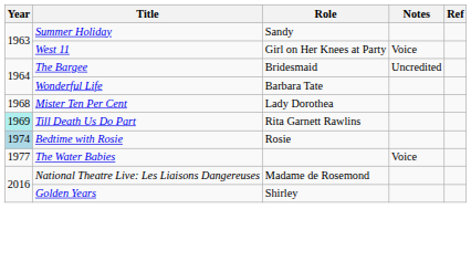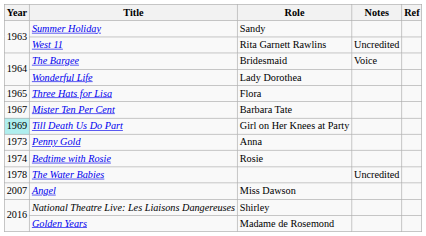 <table class="wikitable">
 <tr>
 <th>Year</th>
 <th>Title</th>
 <th>Role</th>
 <th>Notes</th>
 <th>Ref</th>
 </tr>
 <tr>
 <td rowspan=2>1963</td>
 <td><em><a href='#'>Summer Holiday</a></em></td>
 <td>Sandy</td>
 <td></td>
 <td></td>
 </tr>
 <tr>
 <td><em><a href='#'>West 11</a></em></td>
-<td>Girl on Her Knees at Party</td>
-<td>Voice</td>
+<td>Rita Garnett Rawlins</td>
+<td>Uncredited</td>
 <td></td>
 </tr>
 <tr>
 <td rowspan=2>1964</td>
 <td><em><a href='#'>The Bargee</a></em></td>
 <td>Bridesmaid</td>
-<td>Uncredited</td>
+<td>Voice</td>
 <td></td>
 </tr>
 <tr>
 <td><em><a href='#'>Wonderful Life</a></em></td>
-<td>Barbara Tate</td>
+<td>Lady Dorothea</td>
 <td></td>
 <td></td>
 </tr>
 <tr>
-<td>1968</td>
+<td>1965</td>
+<td><em><a href='#'>Three Hats for Lisa</a></em></td>
+<td>Flora</td>
+<td></td>
+<td></td>
+</tr>
+<tr>
+<td>1967</td>
 <td><em><a href='#'>Mister Ten Per Cent</a></em></td>
-<td>Lady Dorothea</td>
+<td>Barbara Tate</td>
 <td></td>
 <td></td>
 </tr>
 <tr>
 <td style="background: paleturquoise;">1969</td>
 <td><em><a href='#'>Till Death Us Do Part</a></em></td>
-<td>Rita Garnett Rawlins</td>
+<td>Girl on Her Knees at Party</td>
 <td></td>
 <td></td>
 </tr>
 <tr>
-<td style="background: lightblue;">1974</td>
+<td>1973</td>
+<td><em><a href='#'>Penny Gold</a></em></td>
+<td>Anna</td>
+<td></td>
+<td></td>
+</tr>
+<tr>
+<td>1974</td>
 <td><em><a href='#'>Bedtime with Rosie</a></em></td>
 <td>Rosie</td>
 <td></td>
 <td></td>
 </tr>
 <tr>
-<td>1977</td>
+<td>1978</td>
 <td><em><a href='#'>The Water Babies</a></em></td>
 <td></td>
-<td>Voice</td>
+<td>Uncredited</td>
+<td></td>
+</tr>
+<tr>
+<td>2007</td>
+<td><em><a href='#'>Angel</a></em></td>
+<td>Miss Dawson</td>
+<td></td>
 <td></td>
 </tr>
 <tr>
 <td rowspan=2>2016</td>
 <td><em>National Theatre Live: Les Liaisons Dangereuses</em></td>
-<td>Madame de Rosemond</td>
+<td>Shirley</td>
 <td></td>
 <td></td>
 </tr>
 <tr>
 <td><em><a href='#'>Golden Years</a></em></td>
-<td>Shirley</td>
+<td>Madame de Rosemond</td>
 <td></td>
 <td></td>
 </tr>
 </table>
